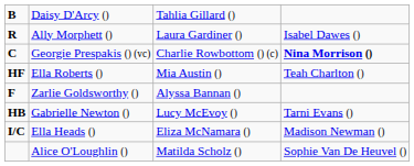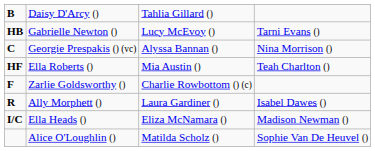 <table class="wikitable">
 <tr>
 <td><strong>B</strong></td>
 <td><a href='#'>Daisy D'Arcy</a> <small>()</small></td>
 <td><a href='#'>Tahlia Gillard</a> <small>()</small></td>
 <td></td>
 </tr>
 <tr>
-<td><strong>R</strong></td>
-<td><a href='#'>Ally Morphett</a> <small>()</small></td>
-<td><a href='#'>Laura Gardiner</a> <small>()</small></td>
-<td><a href='#'>Isabel Dawes</a> <small>()</small></td>
+<td><strong>HB</strong></td>
+<td><a href='#'>Gabrielle Newton</a> <small>()</small></td>
+<td><a href='#'>Lucy McEvoy</a> <small>()</small></td>
+<td><a href='#'>Tarni Evans</a> <small>()</small></td>
 </tr>
 <tr>
 <td><strong>C</strong></td>
 <td><a href='#'>Georgie Prespakis</a> <small>() (vc)</small></td>
-<td><a href='#'>Charlie Rowbottom</a> <small>() (c)</small></td>
-<td><strong><a href='#'>Nina Morrison</a> <small>()</small></strong></td>
+<td><a href='#'>Alyssa Bannan</a> <small>()</small></td>
+<td><a href='#'>Nina Morrison</a> <small>()</small></td>
 </tr>
 <tr>
 <td><strong>HF</strong></td>
 <td><a href='#'>Ella Roberts</a> <small>()</small></td>
 <td><a href='#'>Mia Austin</a> <small>()</small></td>
 <td><a href='#'>Teah Charlton</a> <small>()</small></td>
 </tr>
 <tr>
 <td><strong>F</strong></td>
 <td><a href='#'>Zarlie Goldsworthy</a> <small>()</small></td>
-<td><a href='#'>Alyssa Bannan</a> <small>()</small></td>
+<td><a href='#'>Charlie Rowbottom</a> <small>() (c)</small></td>
 <td></td>
 </tr>
 <tr>
-<td><strong>HB</strong></td>
-<td><a href='#'>Gabrielle Newton</a> <small>()</small></td>
-<td><a href='#'>Lucy McEvoy</a> <small>()</small></td>
-<td><a href='#'>Tarni Evans</a> <small>()</small></td>
+<td><strong>R</strong></td>
+<td><a href='#'>Ally Morphett</a> <small>()</small></td>
+<td><a href='#'>Laura Gardiner</a> <small>()</small></td>
+<td><a href='#'>Isabel Dawes</a> <small>()</small></td>
 </tr>
 <tr>
 <td><strong>I/C</strong></td>
 <td><a href='#'>Ella Heads</a> <small>()</small></td>
 <td><a href='#'>Eliza McNamara</a> <small>()</small></td>
 <td><a href='#'>Madison Newman</a> <small>()</small></td>
 </tr>
 <tr>
 <td></td>
 <td><a href='#'>Alice O'Loughlin</a> <small>()</small></td>
 <td><a href='#'>Matilda Scholz</a> <small>()</small></td>
 <td><a href='#'>Sophie Van De Heuvel</a> <small>()</small></td>
 </tr>
 </table>
